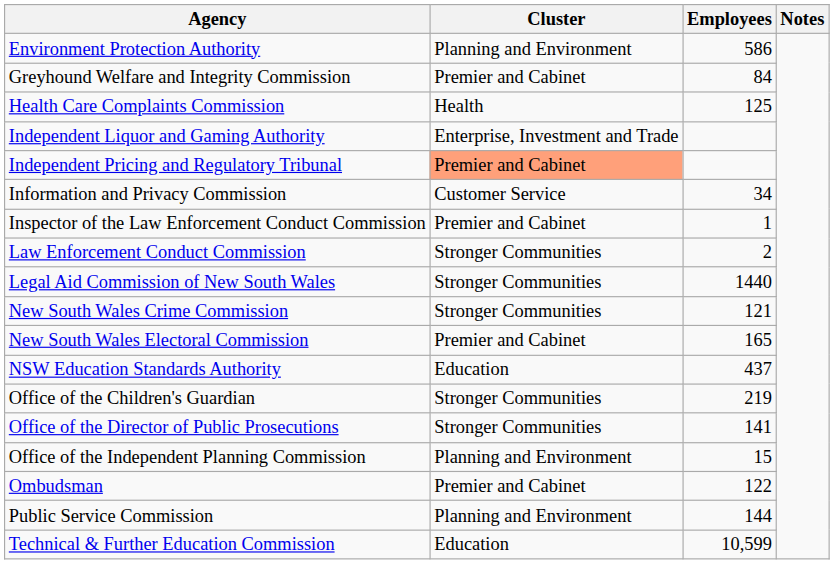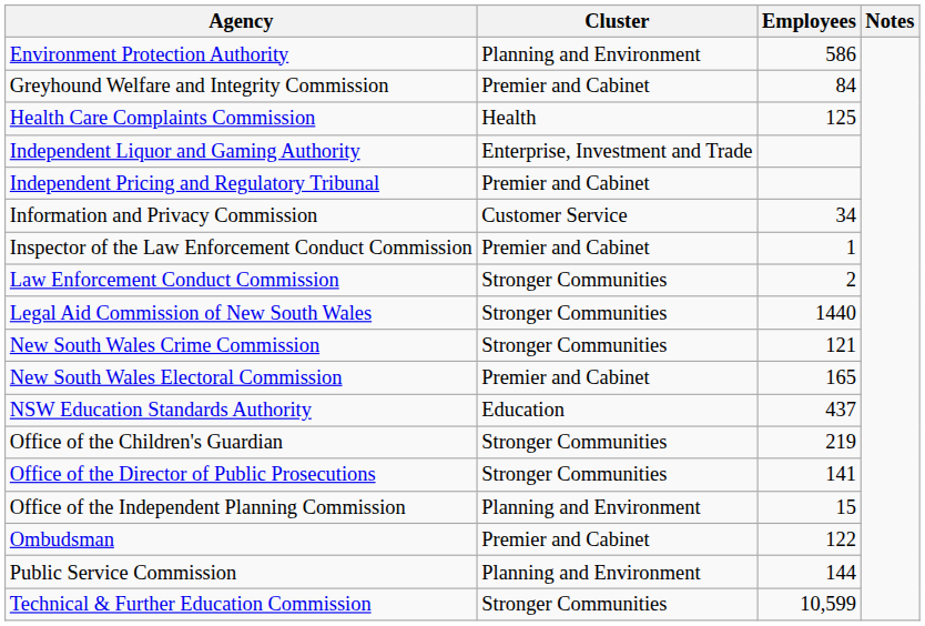 <table class="wikitable sortable">
 <tr>
 <th>Agency</th>
 <th>Cluster</th>
 <th>Employees</th>
 <th>Notes</th>
 </tr>
 <tr>
 <td><a href='#'>Environment Protection Authority</a></td>
 <td>Planning and Environment</td>
 <td align=right>586</td>
 </tr>
 <tr>
 <td>Greyhound Welfare and Integrity Commission</td>
 <td>Premier and Cabinet</td>
 <td align=right>84</td>
 </tr>
 <tr>
 <td><a href='#'>Health Care Complaints Commission</a></td>
 <td>Health</td>
 <td align=right>125</td>
 </tr>
 <tr>
 <td><a href='#'>Independent Liquor and Gaming Authority</a></td>
 <td>Enterprise, Investment and Trade</td>
 <td align=right></td>
 </tr>
 <tr>
 <td><a href='#'>Independent Pricing and Regulatory Tribunal</a></td>
-<td style="background: lightsalmon;">Premier and Cabinet</td>
+<td>Premier and Cabinet</td>
 <td align=right></td>
 </tr>
 <tr>
 <td>Information and Privacy Commission</td>
 <td>Customer Service</td>
 <td align=right>34</td>
 </tr>
 <tr>
 <td>Inspector of the Law Enforcement Conduct Commission</td>
 <td>Premier and Cabinet</td>
 <td align=right>1</td>
 </tr>
 <tr>
 <td><a href='#'>Law Enforcement Conduct Commission</a></td>
 <td>Stronger Communities</td>
 <td align=right>2</td>
 </tr>
 <tr>
 <td><a href='#'>Legal Aid Commission of New South Wales</a></td>
 <td>Stronger Communities</td>
 <td align=right>1440</td>
 </tr>
 <tr>
 <td><a href='#'>New South Wales Crime Commission</a></td>
 <td>Stronger Communities</td>
 <td align=right>121</td>
 </tr>
 <tr>
 <td><a href='#'>New South Wales Electoral Commission</a></td>
 <td>Premier and Cabinet</td>
 <td align=right>165</td>
 </tr>
 <tr>
 <td><a href='#'>NSW Education Standards Authority</a></td>
 <td>Education</td>
 <td align=right>437</td>
 </tr>
 <tr>
 <td>Office of the Children's Guardian</td>
 <td>Stronger Communities</td>
 <td align=right>219</td>
 </tr>
 <tr>
 <td><a href='#'>Office of the Director of Public Prosecutions</a></td>
 <td>Stronger Communities</td>
 <td align=right>141</td>
 </tr>
 <tr>
 <td>Office of the Independent Planning Commission</td>
 <td>Planning and Environment</td>
 <td align=right>15</td>
 </tr>
 <tr>
 <td><a href='#'>Ombudsman</a></td>
 <td>Premier and Cabinet</td>
 <td align=right>122</td>
 </tr>
 <tr>
 <td>Public Service Commission</td>
 <td>Planning and Environment</td>
 <td align=right>144</td>
 </tr>
 <tr>
 <td><a href='#'>Technical & Further Education Commission</a></td>
-<td>Education</td>
+<td>Stronger Communities</td>
 <td align=right>10,599</td>
 </tr>
 </table>
